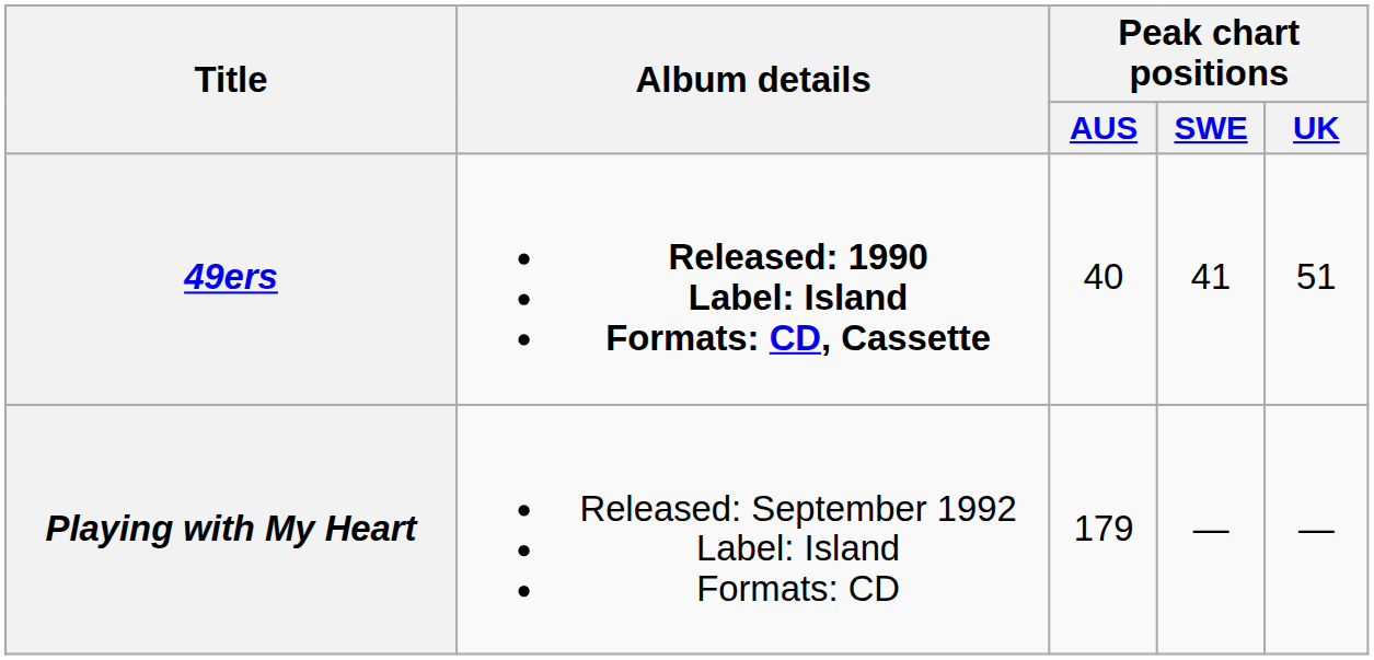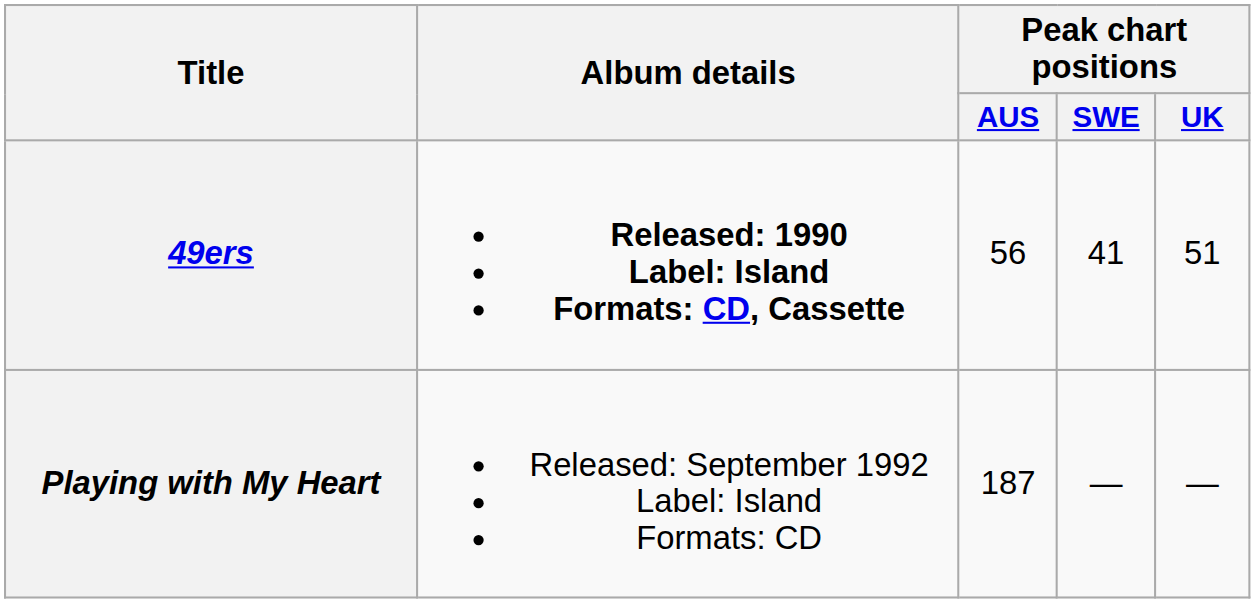 <table class="wikitable plainrowheaders" style="text-align:center;">
 <tr>
 <th scope="col" rowspan="2" style="width:14em;">Title</th>
 <th scope="col" rowspan="2" style="width:18em;">Album details</th>
 <th scope="col" colspan="3">Peak chart positions</th>
 </tr>
 <tr>
 <th scope="col" style="width:3em;font-size:90%;"><a href='#'>AUS</a><br></th>
 <th scope="col" style="width:3em;font-size:90%;"><a href='#'>SWE</a><br></th>
 <th scope="col" style="width:3em;font-size:90%;"><a href='#'>UK</a><br></th>
 </tr>
 <tr>
 <th scope="row"><em><a href='#'>49ers</a></em></th>
 <td><strong><br><ul><li>Released: 1990</li><li>Label: Island</li><li>Formats: <a href='#'>CD</a>, Cassette</li></ul></strong></td>
-<td>40</td>
+<td>56</td>
 <td>41</td>
 <td>51</td>
 </tr>
 <tr>
 <th scope="row"><em>Playing with My Heart</em></th>
 <td><br><ul><li>Released: September 1992</li><li>Label: Island</li><li>Formats: CD</li></ul></td>
-<td>179</td>
+<td>187</td>
 <td>—</td>
 <td>—</td>
 </tr>
 </table>
